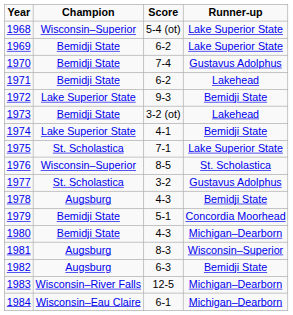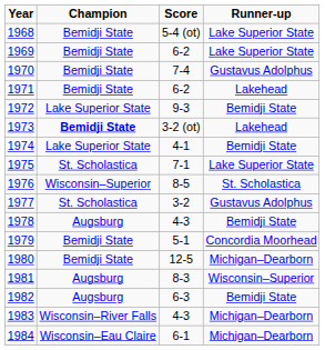 <table class="wikitable sortable" style="text-align: center;">
 <tr>
 <td><strong>Year</strong></td>
 <td><strong>Champion</strong></td>
 <td><strong>Score</strong></td>
 <td><strong>Runner-up</strong></td>
 </tr>
 <tr>
 <td><a href='#'>1968</a></td>
-<td><a href='#'>Wisconsin–Superior</a></td>
+<td><a href='#'>Bemidji State</a></td>
 <td>5-4 (ot)</td>
 <td><a href='#'>Lake Superior State</a></td>
 </tr>
 <tr>
 <td><a href='#'>1969</a></td>
 <td><a href='#'>Bemidji State</a></td>
 <td>6-2</td>
 <td><a href='#'>Lake Superior State</a></td>
 </tr>
 <tr>
 <td><a href='#'>1970</a></td>
 <td><a href='#'>Bemidji State</a></td>
 <td>7-4</td>
 <td><a href='#'>Gustavus Adolphus</a></td>
 </tr>
 <tr>
 <td><a href='#'>1971</a></td>
 <td><a href='#'>Bemidji State</a></td>
 <td>6-2</td>
 <td><a href='#'>Lakehead</a></td>
 </tr>
 <tr>
 <td><a href='#'>1972</a></td>
 <td><a href='#'>Lake Superior State</a></td>
 <td>9-3</td>
 <td><a href='#'>Bemidji State</a></td>
 </tr>
 <tr>
 <td><a href='#'>1973</a></td>
-<td><a href='#'>Bemidji State</a></td>
+<td><strong><a href='#'>Bemidji State</a></strong></td>
 <td>3-2 (ot)</td>
 <td><a href='#'>Lakehead</a></td>
 </tr>
 <tr>
 <td><a href='#'>1974</a></td>
 <td><a href='#'>Lake Superior State</a></td>
 <td>4-1</td>
 <td><a href='#'>Bemidji State</a></td>
 </tr>
 <tr>
 <td><a href='#'>1975</a></td>
 <td><a href='#'>St. Scholastica</a></td>
 <td>7-1</td>
 <td><a href='#'>Lake Superior State</a></td>
 </tr>
 <tr>
 <td><a href='#'>1976</a></td>
 <td><a href='#'>Wisconsin–Superior</a></td>
 <td>8-5</td>
 <td><a href='#'>St. Scholastica</a></td>
 </tr>
 <tr>
 <td><a href='#'>1977</a></td>
 <td><a href='#'>St. Scholastica</a></td>
 <td>3-2</td>
 <td><a href='#'>Gustavus Adolphus</a></td>
 </tr>
 <tr>
 <td><a href='#'>1978</a></td>
 <td><a href='#'>Augsburg</a></td>
 <td>4-3</td>
 <td><a href='#'>Bemidji State</a></td>
 </tr>
 <tr>
 <td><a href='#'>1979</a></td>
 <td><a href='#'>Bemidji State</a></td>
 <td>5-1</td>
 <td><a href='#'>Concordia Moorhead</a></td>
 </tr>
 <tr>
 <td><a href='#'>1980</a></td>
 <td><a href='#'>Bemidji State</a></td>
-<td>4-3</td>
+<td>12-5</td>
 <td><a href='#'>Michigan–Dearborn</a></td>
 </tr>
 <tr>
 <td><a href='#'>1981</a></td>
 <td><a href='#'>Augsburg</a></td>
 <td>8-3</td>
 <td><a href='#'>Wisconsin–Superior</a></td>
 </tr>
 <tr>
 <td><a href='#'>1982</a></td>
 <td><a href='#'>Augsburg</a></td>
 <td>6-3</td>
 <td><a href='#'>Bemidji State</a></td>
 </tr>
 <tr>
 <td><a href='#'>1983</a></td>
 <td><a href='#'>Wisconsin–River Falls</a></td>
-<td>12-5</td>
+<td>4-3</td>
 <td><a href='#'>Michigan–Dearborn</a></td>
 </tr>
 <tr>
 <td><a href='#'>1984</a></td>
 <td><a href='#'>Wisconsin–Eau Claire</a></td>
 <td>6-1</td>
 <td><a href='#'>Michigan–Dearborn</a></td>
 </tr>
 </table>
